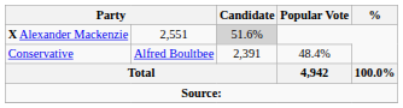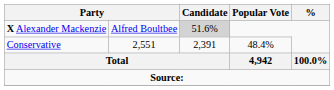 <table class="wikitable">
 <tr>
 <th colspan="2">Party</th>
 <th>Candidate</th>
 <th>Popular Vote</th>
 <th>%</th>
 </tr>
 <tr>
 <td> <strong>X</strong> <a href='#'>Alexander Mackenzie</a></td>
-<td align=center>2,551</td>
+<td><a href='#'>Alfred Boultbee</a></td>
 <td align=center style="background: lightgrey;">51.6%</td>
 </tr>
 <tr>
 <td><a href='#'>Conservative</a></td>
-<td><a href='#'>Alfred Boultbee</a></td>
+<td align=center>2,551</td>
 <td align=center>2,391</td>
 <td align=center>48.4%</td>
 </tr>
 <tr>
 <th colspan=3 align=center>Total</th>
 <th align=right>4,942</th>
 <th align=right>100.0%</th>
 </tr>
 <tr>
 <td align="center" colspan=5><strong>Source:</strong> </td>
 </tr>
 <tr>
 </tr>
 </table>
